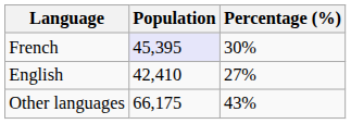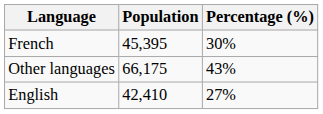 <table class="wikitable">
 <tr>
 <th>Language</th>
 <th>Population</th>
 <th>Percentage (%)</th>
 </tr>
 <tr>
 <td>French</td>
-<td style="background: lavender;">45,395</td>
+<td>45,395</td>
 <td>30%</td>
+</tr>
+<tr>
+<td>Other languages</td>
+<td>66,175</td>
+<td>43%</td>
 </tr>
 <tr>
 <td>English</td>
 <td>42,410</td>
 <td>27%</td>
 </tr>
-<tr>
-<td>Other languages</td>
-<td>66,175</td>
-<td>43%</td>
-</tr>
 </table>
